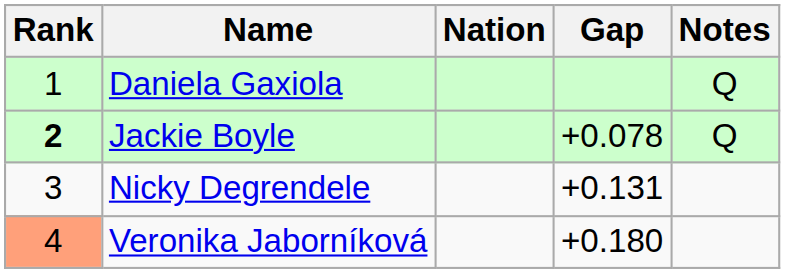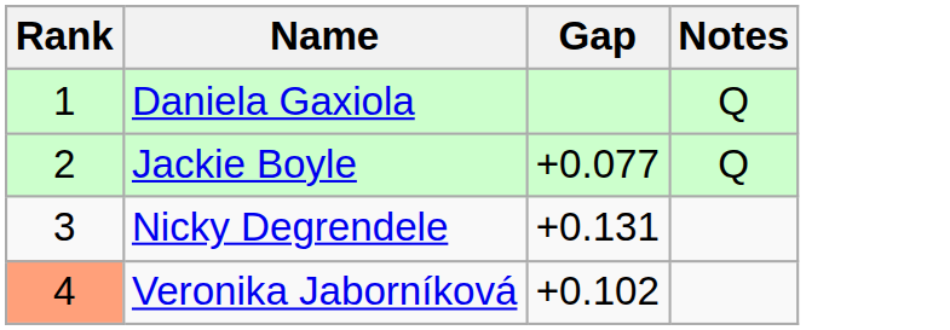 <table class="wikitable sortable" style="text-align:center">
 <tr>
 <th>Rank</th>
 <th>Name</th>
-<th>Nation</th>
 <th>Gap</th>
 <th>Notes</th>
 </tr>
 <tr bgcolor=ccffcc>
 <td>1</td>
 <td align=left><a href='#'>Daniela Gaxiola</a></td>
-<td align=left></td>
 <td></td>
 <td>Q</td>
 </tr>
 <tr bgcolor=ccffcc>
-<td><strong>2</strong></td>
+<td>2</td>
 <td align=left><a href='#'>Jackie Boyle</a></td>
-<td align=left></td>
-<td>+0.078</td>
+<td>+0.077</td>
 <td>Q</td>
 </tr>
 <tr>
 <td>3</td>
 <td align=left><a href='#'>Nicky Degrendele</a></td>
-<td align=left></td>
 <td>+0.131</td>
 <td></td>
 </tr>
 <tr>
 <td style="background: lightsalmon;">4</td>
 <td align=left><a href='#'>Veronika Jaborníková</a></td>
-<td align=left></td>
-<td>+0.180</td>
+<td>+0.102</td>
 <td></td>
 </tr>
 </table>
